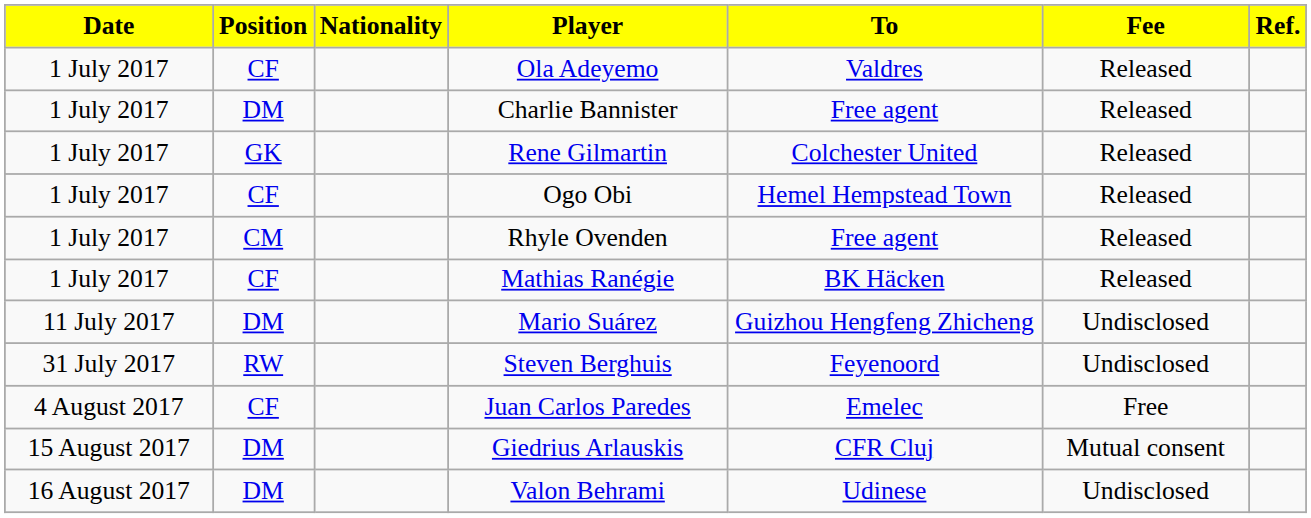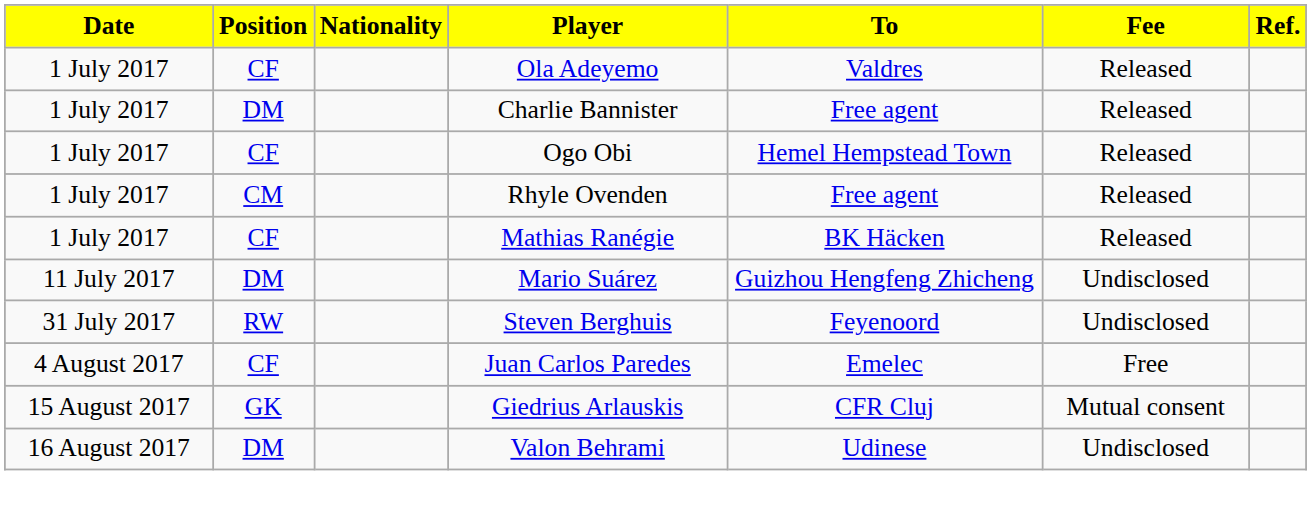 <table class="wikitable"  style="text-align:center; font-size:90%;">
 <tr>
 <th style="background:#FFFF00; color:#000000; width:110px;">Date</th>
 <th style="background:#FFFF00; color:#000000; width:50px;">Position</th>
 <th style="background:#FFFF00; color:#000000; width:50px;">Nationality</th>
 <th style="background:#FFFF00; color:#000000; width:150px;">Player</th>
 <th style="background:#FFFF00; color:#000000; width:170px;">To</th>
 <th style="background:#FFFF00; color:#000000; width:110px;">Fee</th>
 <th style="background:#FFFF00; color:#000000; width:25px;">Ref.</th>
 </tr>
 <tr>
 <td>1 July 2017</td>
 <td><a href='#'>CF</a></td>
 <td></td>
 <td><a href='#'>Ola Adeyemo</a></td>
 <td><a href='#'>Valdres</a></td>
 <td>Released</td>
 <td></td>
 </tr>
 <tr>
 <td>1 July 2017</td>
 <td><a href='#'>DM</a></td>
 <td></td>
 <td>Charlie Bannister</td>
 <td><a href='#'>Free agent</a></td>
-<td>Released</td>
-<td></td>
-</tr>
-<tr>
-<td>1 July 2017</td>
-<td><a href='#'>GK</a></td>
-<td></td>
-<td><a href='#'>Rene Gilmartin</a></td>
-<td><a href='#'>Colchester United</a></td>
 <td>Released</td>
 <td></td>
 </tr>
 <tr>
 <td>1 July 2017</td>
 <td><a href='#'>CF</a></td>
 <td></td>
 <td>Ogo Obi</td>
 <td><a href='#'>Hemel Hempstead Town</a></td>
 <td>Released</td>
 <td></td>
 </tr>
 <tr>
 <td>1 July 2017</td>
 <td><a href='#'>CM</a></td>
 <td></td>
 <td>Rhyle Ovenden</td>
 <td><a href='#'>Free agent</a></td>
 <td>Released</td>
 <td></td>
 </tr>
 <tr>
 <td>1 July 2017</td>
 <td><a href='#'>CF</a></td>
 <td></td>
 <td><a href='#'>Mathias Ranégie</a></td>
 <td><a href='#'>BK Häcken</a></td>
 <td>Released</td>
 <td></td>
 </tr>
 <tr>
 <td>11 July 2017</td>
 <td><a href='#'>DM</a></td>
 <td></td>
 <td><a href='#'>Mario Suárez</a></td>
 <td><a href='#'>Guizhou Hengfeng Zhicheng</a></td>
 <td>Undisclosed</td>
 <td></td>
 </tr>
 <tr>
 <td>31 July 2017</td>
 <td><a href='#'>RW</a></td>
 <td></td>
 <td><a href='#'>Steven Berghuis</a></td>
 <td><a href='#'>Feyenoord</a></td>
 <td>Undisclosed</td>
 <td></td>
 </tr>
 <tr>
 <td>4 August 2017</td>
 <td><a href='#'>CF</a></td>
 <td></td>
 <td><a href='#'>Juan Carlos Paredes</a></td>
 <td><a href='#'>Emelec</a></td>
 <td>Free</td>
 <td></td>
 </tr>
 <tr>
 <td>15 August 2017</td>
-<td><a href='#'>DM</a></td>
+<td><a href='#'>GK</a></td>
 <td></td>
 <td><a href='#'>Giedrius Arlauskis</a></td>
 <td><a href='#'>CFR Cluj</a></td>
 <td>Mutual consent</td>
 <td></td>
 </tr>
 <tr>
 <td>16 August 2017</td>
 <td><a href='#'>DM</a></td>
 <td></td>
 <td><a href='#'>Valon Behrami</a></td>
 <td><a href='#'>Udinese</a></td>
 <td>Undisclosed</td>
 <td></td>
 </tr>
 </table>
